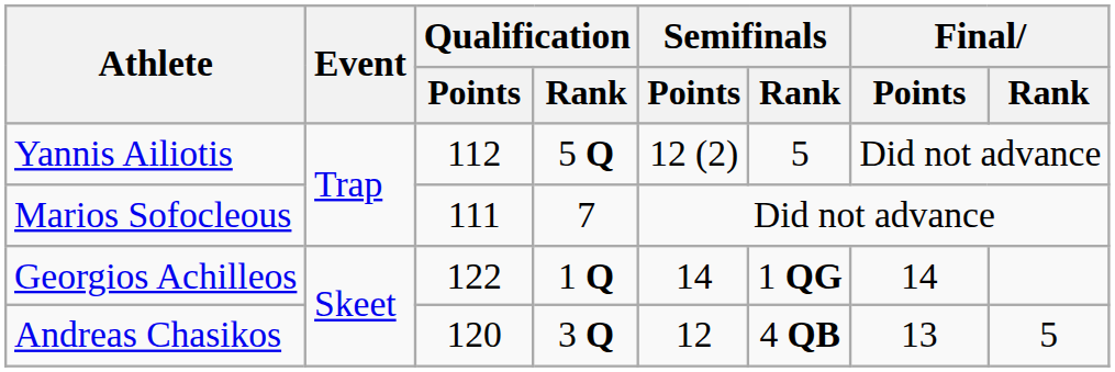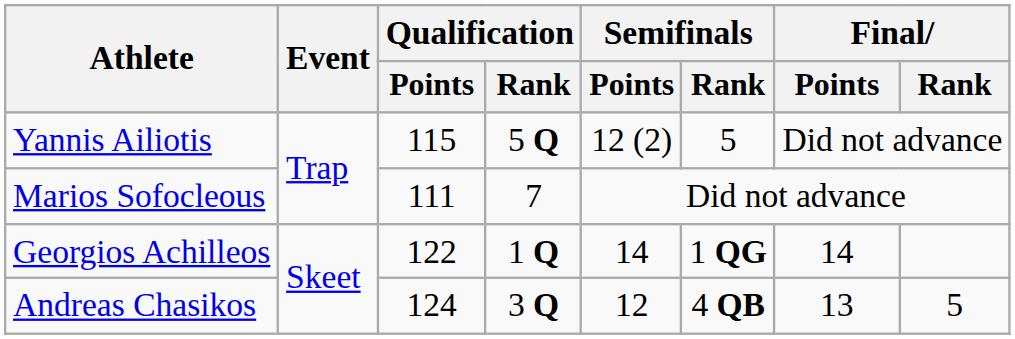 <table class="wikitable" style="font-size:90%;">
 <tr>
 <th rowspan=2>Athlete</th>
 <th rowspan=2>Event</th>
 <th colspan=2>Qualification</th>
 <th colspan=2>Semifinals</th>
 <th colspan=2>Final/</th>
 </tr>
 <tr style="font-size:95%">
 <th>Points</th>
 <th>Rank</th>
 <th>Points</th>
 <th>Rank</th>
 <th>Points</th>
 <th>Rank</th>
 </tr>
 <tr align=center>
 <td align=left><a href='#'>Yannis Ailiotis</a></td>
 <td style="text-align:left;" rowspan="2"><a href='#'>Trap</a></td>
-<td>112</td>
+<td>115</td>
 <td>5 <strong>Q</strong></td>
 <td>12 (2)</td>
 <td>5</td>
 <td colspan=4>Did not advance</td>
 </tr>
 <tr align=center>
 <td align=left><a href='#'>Marios Sofocleous</a></td>
 <td>111</td>
 <td>7</td>
 <td colspan=4>Did not advance</td>
 </tr>
 <tr align=center>
 <td align=left><a href='#'>Georgios Achilleos</a></td>
 <td style="text-align:left;" rowspan="2"><a href='#'>Skeet</a></td>
 <td>122</td>
 <td>1 <strong>Q</strong></td>
 <td>14</td>
 <td>1 <strong>QG</strong></td>
 <td>14</td>
 <td></td>
 </tr>
 <tr align=center>
 <td align=left><a href='#'>Andreas Chasikos</a></td>
-<td>120</td>
+<td>124</td>
 <td>3 <strong>Q</strong></td>
 <td>12</td>
 <td>4 <strong>QB</strong></td>
 <td>13</td>
 <td>5</td>
 </tr>
 </table>
